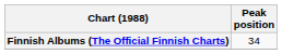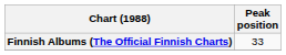 <table class="wikitable plainrowheaders">
 <tr>
 <th>Chart (1988)</th>
 <th>Peak<br>position</th>
 </tr>
 <tr>
 <th scope="row">Finnish Albums (<a href='#'>The Official Finnish Charts</a>)</th>
-<td align="center">34</td>
+<td align="center">33</td>
 </tr>
 <tr>
 </tr>
 <tr>
 </tr>
 </table>
